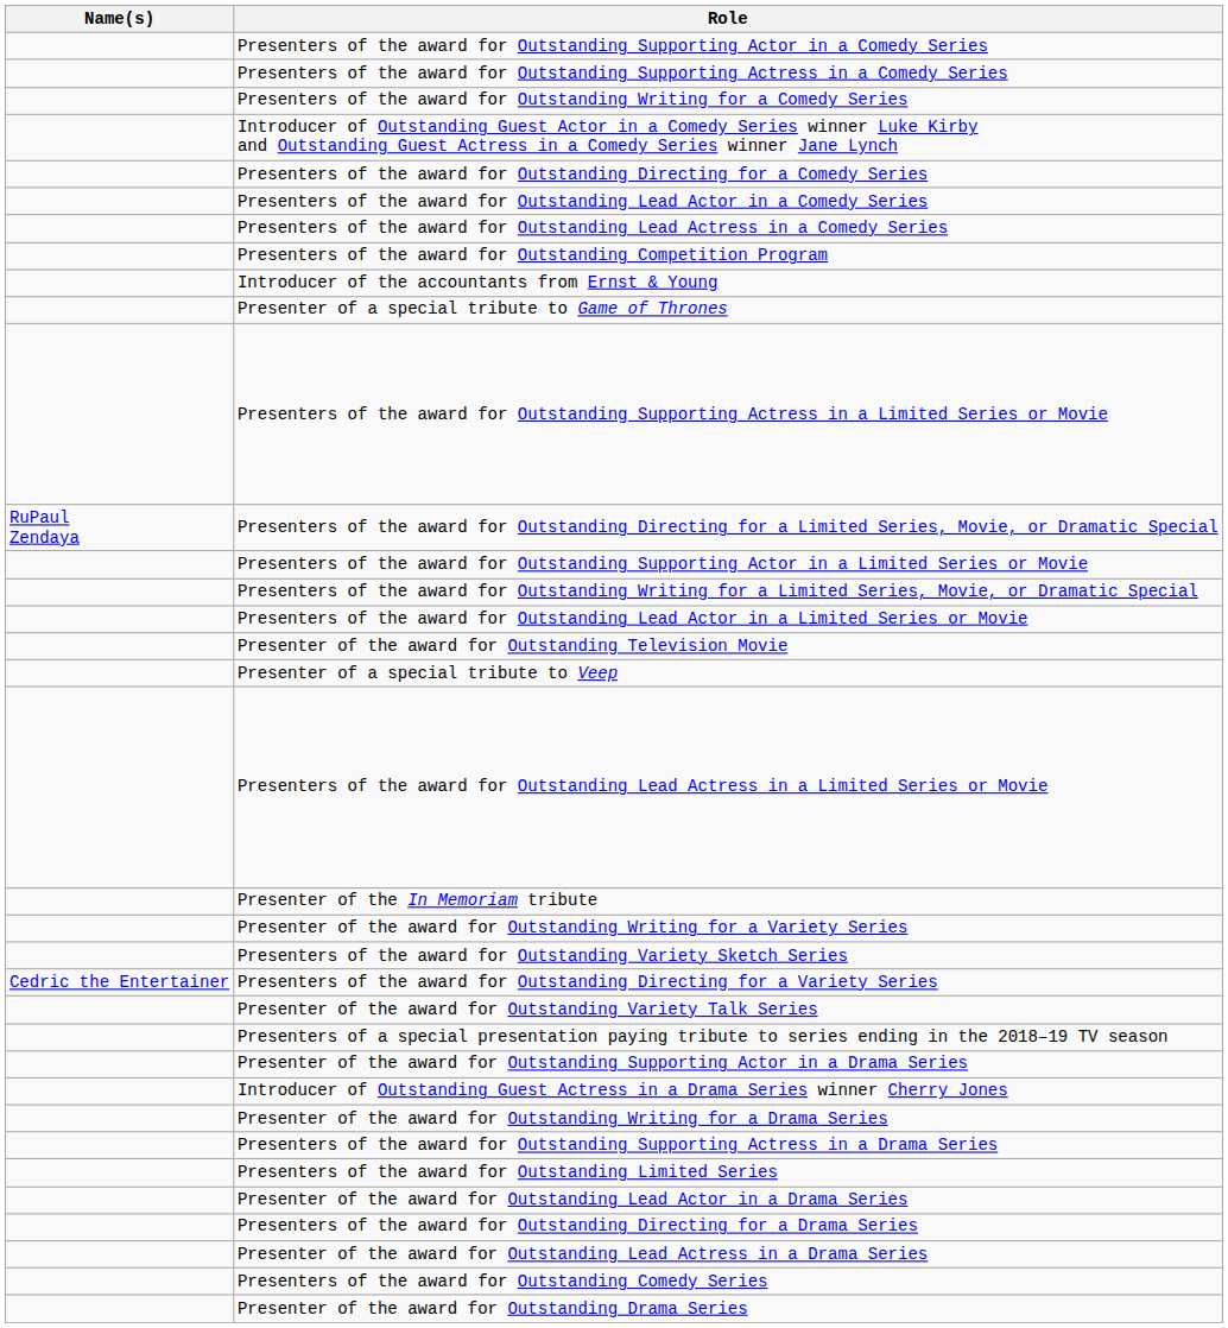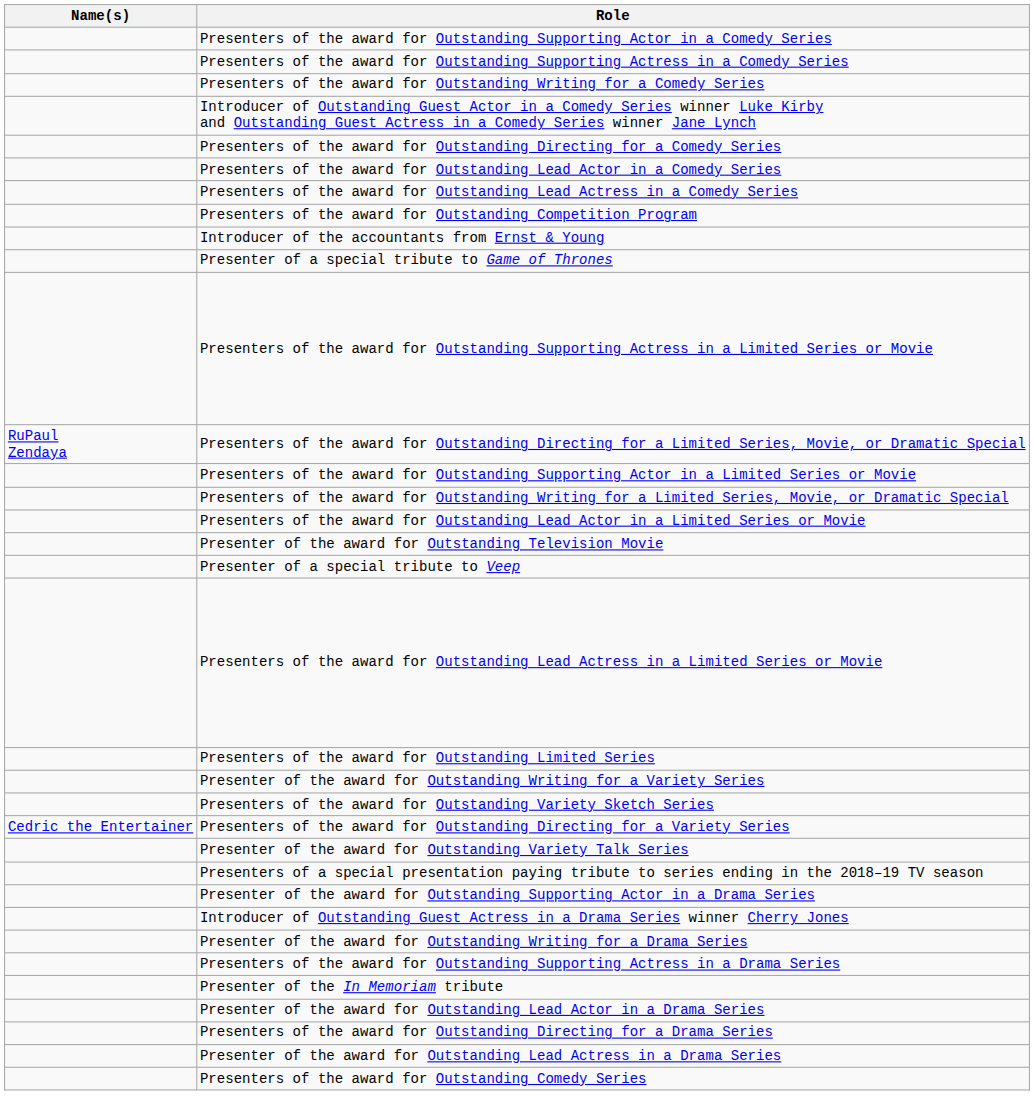 <table class="wikitable sortable">
 <tr>
 <th>Name(s)</th>
 <th>Role</th>
 </tr>
 <tr>
 <td><br></td>
 <td>Presenters of the award for <a href='#'>Outstanding Supporting Actor in a Comedy Series</a></td>
 </tr>
 <tr>
 <td><br></td>
 <td>Presenters of the award for <a href='#'>Outstanding Supporting Actress in a Comedy Series</a></td>
 </tr>
 <tr>
 <td><br></td>
 <td>Presenters of the award for <a href='#'>Outstanding Writing for a Comedy Series</a></td>
 </tr>
 <tr>
 <td></td>
 <td>Introducer of <a href='#'>Outstanding Guest Actor in a Comedy Series</a> winner <a href='#'>Luke Kirby</a><br>and <a href='#'>Outstanding Guest Actress in a Comedy Series</a> winner <a href='#'>Jane Lynch</a></td>
 </tr>
 <tr>
 <td><br></td>
 <td>Presenters of the award for <a href='#'>Outstanding Directing for a Comedy Series</a></td>
 </tr>
 <tr>
 <td><br></td>
 <td>Presenters of the award for <a href='#'>Outstanding Lead Actor in a Comedy Series</a></td>
 </tr>
 <tr>
 <td><br></td>
 <td>Presenters of the award for <a href='#'>Outstanding Lead Actress in a Comedy Series</a></td>
 </tr>
 <tr>
 <td><br></td>
 <td>Presenters of the award for <a href='#'>Outstanding Competition Program</a></td>
 </tr>
 <tr>
 <td></td>
 <td>Introducer of the accountants from <a href='#'>Ernst & Young</a></td>
 </tr>
 <tr>
 <td></td>
 <td>Presenter of a special tribute to <em><a href='#'>Game of Thrones</a></em></td>
 </tr>
 <tr>
 <td><br><br><br><br><br><br><br><br><br></td>
 <td>Presenters of the award for <a href='#'>Outstanding Supporting Actress in a Limited Series or Movie</a></td>
 </tr>
 <tr>
 <td><a href='#'>RuPaul</a><br><a href='#'>Zendaya</a></td>
 <td>Presenters of the award for <a href='#'>Outstanding Directing for a Limited Series, Movie, or Dramatic Special</a></td>
 </tr>
 <tr>
 <td><br></td>
 <td>Presenters of the award for <a href='#'>Outstanding Supporting Actor in a Limited Series or Movie</a></td>
 </tr>
 <tr>
 <td><br></td>
 <td>Presenters of the award for <a href='#'>Outstanding Writing for a Limited Series, Movie, or Dramatic Special</a></td>
 </tr>
 <tr>
 <td><br></td>
 <td>Presenters of the award for <a href='#'>Outstanding Lead Actor in a Limited Series or Movie</a></td>
 </tr>
 <tr>
 <td></td>
 <td>Presenter of the award for <a href='#'>Outstanding Television Movie</a></td>
 </tr>
 <tr>
 <td></td>
 <td>Presenter of a special tribute to <em><a href='#'>Veep</a></em></td>
 </tr>
 <tr>
 <td><br><br><br><br><br><br><br><br><br><br></td>
 <td>Presenters of the award for <a href='#'>Outstanding Lead Actress in a Limited Series or Movie</a></td>
 </tr>
 <tr>
-<td></td>
-<td>Presenter of the <em><a href='#'>In Memoriam</a></em> tribute</td>
+<td><br></td>
+<td>Presenters of the award for <a href='#'>Outstanding Limited Series</a></td>
 </tr>
 <tr>
 <td></td>
 <td>Presenter of the award for <a href='#'>Outstanding Writing for a Variety Series</a></td>
 </tr>
 <tr>
 <td><br></td>
 <td>Presenters of the award for <a href='#'>Outstanding Variety Sketch Series</a></td>
 </tr>
 <tr>
 <td><a href='#'>Cedric the Entertainer</a><br></td>
 <td>Presenters of the award for <a href='#'>Outstanding Directing for a Variety Series</a></td>
 </tr>
 <tr>
 <td></td>
 <td>Presenter of the award for <a href='#'>Outstanding Variety Talk Series</a></td>
 </tr>
 <tr>
 <td><br></td>
 <td>Presenters of a special presentation paying tribute to series ending in the 2018–19 TV season</td>
 </tr>
 <tr>
 <td></td>
 <td>Presenter of the award for <a href='#'>Outstanding Supporting Actor in a Drama Series</a></td>
 </tr>
 <tr>
 <td></td>
 <td>Introducer of <a href='#'>Outstanding Guest Actress in a Drama Series</a> winner <a href='#'>Cherry Jones</a></td>
 </tr>
 <tr>
 <td></td>
 <td>Presenter of the award for <a href='#'>Outstanding Writing for a Drama Series</a></td>
 </tr>
 <tr>
 <td><br></td>
 <td>Presenters of the award for <a href='#'>Outstanding Supporting Actress in a Drama Series</a></td>
 </tr>
 <tr>
-<td><br></td>
-<td>Presenters of the award for <a href='#'>Outstanding Limited Series</a></td>
+<td></td>
+<td>Presenter of the <em><a href='#'>In Memoriam</a></em> tribute</td>
 </tr>
 <tr>
 <td></td>
 <td>Presenter of the award for <a href='#'>Outstanding Lead Actor in a Drama Series</a></td>
 </tr>
 <tr>
 <td><br></td>
 <td>Presenters of the award for <a href='#'>Outstanding Directing for a Drama Series</a></td>
 </tr>
 <tr>
 <td></td>
 <td>Presenter of the award for <a href='#'>Outstanding Lead Actress in a Drama Series</a></td>
 </tr>
 <tr>
 <td><br></td>
 <td>Presenters of the award for <a href='#'>Outstanding Comedy Series</a></td>
 </tr>
-<tr>
-<td></td>
-<td>Presenter of the award for <a href='#'>Outstanding Drama Series</a></td>
-</tr>
 </table>
